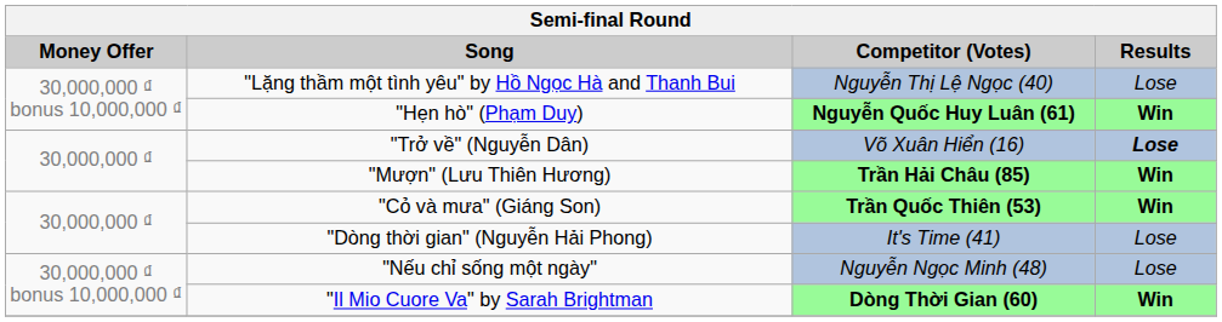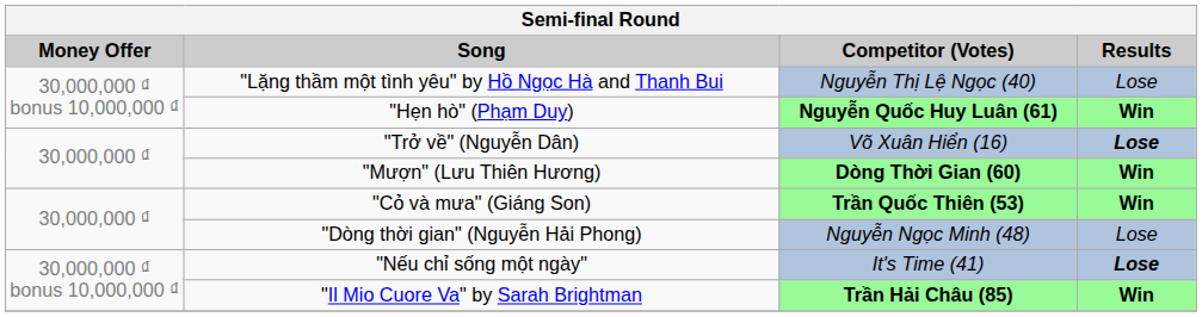 <table class="wikitable" style="text-align:center;">
 <tr>
 <th colspan=5>Semi-final Round</th>
 </tr>
 <tr>
 <td bgcolor="#CCCCCC" align="center" width="15%"><strong>Money Offer</strong></td>
 <td bgcolor="#CCCCCC" align="center" width="50%"><strong>Song</strong></td>
 <td bgcolor="#CCCCCC" align="center" width="25%"><strong>Competitor (Votes)</strong></td>
 <td bgcolor="#CCCCCC" align="center" width="10"><strong>Results</strong></td>
 </tr>
 <tr>
 <td rowspan=2 style="color: grey; vertical-align: middle; text-align: center; " class="table-na">30,000,000 ₫<br> bonus 10,000,000 ₫</td>
 <td>"Lặng thầm một tình yêu" by <a href='#'>Hồ Ngọc Hà</a> and <a href='#'>Thanh Bui</a></td>
 <td bgcolor="lightsteelblue"><em>Nguyễn Thị Lệ Ngọc (40)</em></td>
 <td bgcolor="lightsteelblue"><em>Lose</em></td>
 </tr>
 <tr>
 <td>"Hẹn hò" (<a href='#'>Phạm Duy</a>)</td>
 <td bgcolor="palegreen"><strong>Nguyễn Quốc Huy Luân (61)</strong></td>
 <td bgcolor="palegreen"><strong>Win</strong></td>
 </tr>
 <tr>
 <td rowspan=2 style="color: grey; vertical-align: middle; text-align: center; " class="table-na">30,000,000 ₫</td>
 <td>"Trở về" (Nguyễn Dân)</td>
 <td bgcolor="lightsteelblue"><em>Võ Xuân Hiển (16)</em></td>
 <td bgcolor="lightsteelblue"><strong><em>Lose</em></strong></td>
 </tr>
 <tr>
 <td>"Mượn" (Lưu Thiên Hương)</td>
-<td bgcolor="palegreen"><strong>Trần Hải Châu (85)</strong></td>
+<td bgcolor="palegreen"><strong>Dòng Thời Gian (60)</strong></td>
 <td bgcolor="palegreen"><strong>Win</strong></td>
 </tr>
 <tr>
 <td rowspan=2 style="color: grey; vertical-align: middle; text-align: center; " class="table-na">30,000,000 ₫</td>
 <td>"Cỏ và mưa" (Giáng Son)</td>
 <td bgcolor="palegreen"><strong>Trần Quốc Thiên (53)</strong></td>
 <td bgcolor="palegreen"><strong>Win</strong></td>
 </tr>
 <tr>
 <td>"Dòng thời gian" (Nguyễn Hải Phong)</td>
-<td bgcolor="lightsteelblue"><em>It's Time (41)</em></td>
+<td bgcolor="lightsteelblue"><em>Nguyễn Ngọc Minh (48)</em></td>
 <td bgcolor="lightsteelblue"><em>Lose</em></td>
 </tr>
 <tr>
 <td rowspan=2 style="color: grey; vertical-align: middle; text-align: center; " class="table-na">30,000,000 ₫<br> bonus 10,000,000 ₫</td>
 <td>"Nếu chỉ sống một ngày"</td>
-<td bgcolor="lightsteelblue"><em>Nguyễn Ngọc Minh (48)</em></td>
-<td bgcolor="lightsteelblue"><em>Lose</em></td>
+<td bgcolor="lightsteelblue"><em>It's Time (41)</em></td>
+<td bgcolor="lightsteelblue"><strong><em>Lose</em></strong></td>
 </tr>
 <tr>
 <td>"<a href='#'>Il Mio Cuore Va</a>" by <a href='#'>Sarah Brightman</a></td>
-<td bgcolor="palegreen"><strong>Dòng Thời Gian (60)</strong></td>
+<td bgcolor="palegreen"><strong>Trần Hải Châu (85)</strong></td>
 <td bgcolor="palegreen"><strong>Win</strong></td>
 </tr>
 <tr>
 </tr>
 </table>
